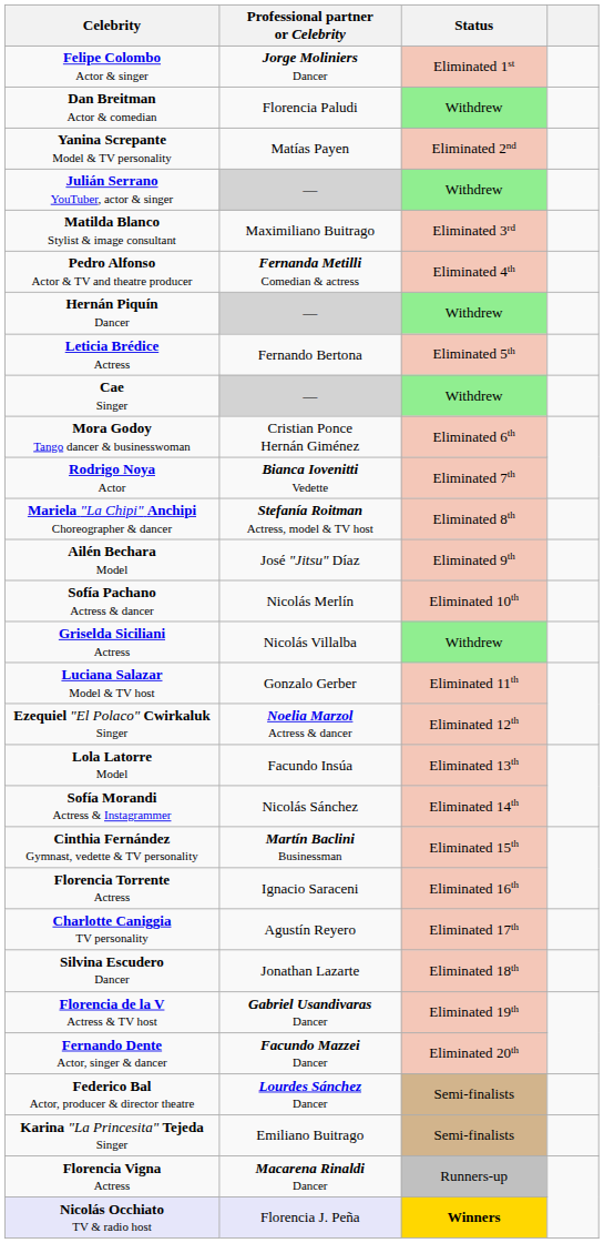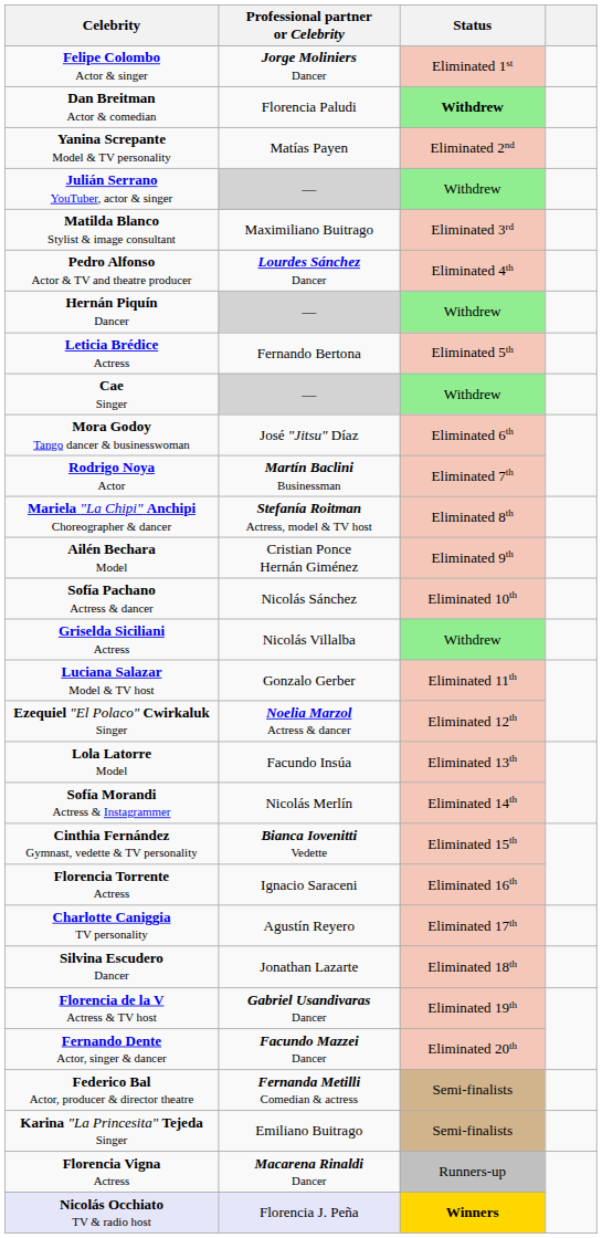 <table class="wikitable" style="text-align: center; margin:auto; font-size:95%;">
 <tr>
 <th width="225">Celebrity</th>
 <th width="190">Professional partner<br>or <em>Celebrity</em></th>
 <th width="150">Status</th>
 <th class="unsortable" width="50"></th>
 </tr>
 <tr>
 <td><strong><a href='#'>Felipe Colombo</a></strong><br><small>Actor & singer</small></td>
 <td><strong><em>Jorge Moliniers</em></strong><br><small>Dancer</small></td>
 <td style="background:#f4c7b8;">Eliminated 1<small><sup>st</sup></small><br></td>
 <td></td>
 </tr>
 <tr>
 <td><strong>Dan Breitman</strong><br><small>Actor & comedian</small></td>
 <td>Florencia Paludi</td>
-<td style="background:lightgreen;">Withdrew<br></td>
+<td style="background:lightgreen;"><strong>Withdrew<br></strong></td>
 <td></td>
 </tr>
 <tr>
 <td><strong>Yanina Screpante</strong><br><small>Model & TV personality</small></td>
 <td>Matías Payen</td>
 <td style="background:#f4c7b8;">Eliminated 2<small><sup>nd</sup></small><br></td>
 <td></td>
 </tr>
 <tr>
 <td><strong><a href='#'>Julián Serrano</a></strong><br><small><a href='#'>YouTuber</a>, actor & singer</small></td>
 <td align="center" bgcolor="lightgrey">—</td>
 <td style="background:lightgreen;">Withdrew<br></td>
 <td></td>
 </tr>
 <tr>
 <td><strong>Matilda Blanco</strong><br><small>Stylist & image consultant</small></td>
 <td>Maximiliano Buitrago</td>
 <td style="background:#f4c7b8;">Eliminated 3<small><sup>rd</sup></small><br></td>
 <td></td>
 </tr>
 <tr>
 <td><strong>Pedro Alfonso</strong><br><small>Actor & TV and theatre producer</small></td>
-<td><strong><em>Fernanda Metilli</em></strong><br><small>Comedian & actress</small></td>
+<td><strong><em><a href='#'>Lourdes Sánchez</a></em></strong><br><small>Dancer</small></td>
 <td style="background:#f4c7b8;">Eliminated 4<small><sup>th</sup></small><br></td>
 <td></td>
 </tr>
 <tr>
 <td><strong>Hernán Piquín</strong><br><small>Dancer</small></td>
 <td align="center" bgcolor="lightgrey">—</td>
 <td style="background:lightgreen;">Withdrew<br></td>
 <td></td>
 </tr>
 <tr>
 <td><strong><a href='#'>Leticia Brédice</a></strong><br><small>Actress</small></td>
 <td>Fernando Bertona</td>
 <td style="background:#f4c7b8;">Eliminated 5<small><sup>th</sup></small><br></td>
 <td></td>
 </tr>
 <tr>
 <td><strong>Cae</strong><br><small>Singer</small></td>
 <td align="center" bgcolor="lightgrey">—</td>
 <td style="background:lightgreen;">Withdrew<br></td>
 <td></td>
 </tr>
 <tr>
 <td><strong>Mora Godoy</strong><br><small><a href='#'>Tango</a> dancer & businesswoman</small></td>
-<td>Cristian Ponce<br>Hernán Giménez </td>
+<td>José <em>"Jitsu"</em> Díaz</td>
 <td style="background:#f4c7b8;">Eliminated 6<small><sup>th</sup></small><br></td>
 <td rowspan="2"></td>
 </tr>
 <tr>
 <td><strong><a href='#'>Rodrigo Noya</a></strong><br><small>Actor</small></td>
-<td><strong><em>Bianca Iovenitti</em></strong><br><small>Vedette</small></td>
+<td><strong><em>Martín Baclini</em></strong><br><small>Businessman</small></td>
 <td style="background:#f4c7b8;">Eliminated 7<small><sup>th</sup></small><br></td>
 </tr>
 <tr>
 <td><a href='#'><strong>Mariela</strong> <em>"La Chipi"</em> <strong>Anchipi</strong></a><br><small>Choreographer & dancer</small></td>
 <td><strong><em>Stefanía Roitman</em></strong><br><small>Actress, model & TV host</small></td>
 <td style="background:#f4c7b8;">Eliminated 8<small><sup>th</sup></small><br></td>
 <td></td>
 </tr>
 <tr>
 <td><strong>Ailén Bechara</strong><br><small>Model</small></td>
-<td>José <em>"Jitsu"</em> Díaz</td>
+<td>Cristian Ponce<br>Hernán Giménez </td>
 <td style="background:#f4c7b8;">Eliminated 9<small><sup>th</sup></small><br></td>
 <td></td>
 </tr>
 <tr>
 <td><strong>Sofía Pachano</strong><br><small>Actress & dancer</small></td>
-<td>Nicolás Merlín</td>
+<td>Nicolás Sánchez</td>
 <td style="background:#f4c7b8;">Eliminated 10<small><sup>th</sup></small><br></td>
 <td></td>
 </tr>
 <tr>
 <td><strong><a href='#'>Griselda Siciliani</a></strong><br><small>Actress</small></td>
 <td>Nicolás Villalba</td>
 <td style="background:lightgreen;">Withdrew<br></td>
 <td></td>
 </tr>
 <tr>
 <td><strong><a href='#'>Luciana Salazar</a></strong><br><small>Model & TV host</small></td>
 <td>Gonzalo Gerber</td>
 <td style="background:#f4c7b8;">Eliminated 11<small><sup>th</sup></small><br></td>
 <td rowspan="2"></td>
 </tr>
 <tr>
 <td><strong>Ezequiel</strong> <em>"El Polaco"</em> <strong>Cwirkaluk</strong><br><small>Singer</small></td>
 <td><strong><em><a href='#'>Noelia Marzol</a></em></strong><br><small>Actress & dancer</small></td>
 <td style="background:#f4c7b8;">Eliminated 12<small><sup>th</sup></small><br></td>
 </tr>
 <tr>
 <td><strong>Lola Latorre</strong><br><small>Model</small></td>
 <td>Facundo Insúa</td>
 <td style="background:#f4c7b8;">Eliminated 13<small><sup>th</sup></small><br></td>
 <td rowspan="2"></td>
 </tr>
 <tr>
 <td><strong>Sofía Morandi</strong><br><small>Actress & <a href='#'>Instagrammer</a></small></td>
-<td>Nicolás Sánchez</td>
+<td>Nicolás Merlín</td>
 <td style="background:#f4c7b8;">Eliminated 14<small><sup>th</sup></small><br></td>
 </tr>
 <tr>
 <td><strong>Cinthia Fernández</strong><br><small>Gymnast, vedette & TV personality</small></td>
-<td><strong><em>Martín Baclini</em></strong><br><small>Businessman</small></td>
+<td><strong><em>Bianca Iovenitti</em></strong><br><small>Vedette</small></td>
 <td style="background:#f4c7b8;">Eliminated 15<small><sup>th</sup></small><br></td>
 <td rowspan="2"></td>
 </tr>
 <tr>
 <td><strong>Florencia Torrente</strong><br><small>Actress</small></td>
 <td>Ignacio Saraceni</td>
 <td style="background:#f4c7b8;">Eliminated 16<small><sup>th</sup></small><br></td>
 </tr>
 <tr>
 <td><strong><a href='#'>Charlotte Caniggia</a></strong><br><small>TV personality</small></td>
 <td>Agustín Reyero</td>
 <td style="background:#f4c7b8;">Eliminated 17<small><sup>th</sup></small><br></td>
 <td></td>
 </tr>
 <tr>
 <td><strong>Silvina Escudero</strong><br><small>Dancer</small></td>
 <td>Jonathan Lazarte</td>
 <td style="background:#f4c7b8;">Eliminated 18<small><sup>th</sup></small><br></td>
 <td></td>
 </tr>
 <tr>
 <td><strong><a href='#'>Florencia de la V</a></strong><br><small>Actress & TV host</small></td>
 <td><strong><em>Gabriel Usandivaras</em></strong><br><small>Dancer</small></td>
 <td style="background:#f4c7b8;">Eliminated 19<small><sup>th</sup></small><br></td>
 <td rowspan="2"></td>
 </tr>
 <tr>
 <td><strong><a href='#'>Fernando Dente</a></strong><br><small>Actor, singer & dancer</small></td>
 <td><strong><em>Facundo Mazzei</em></strong><br><small>Dancer</small></td>
 <td style="background:#f4c7b8;">Eliminated 20<small><sup>th</sup></small><br></td>
 </tr>
 <tr>
 <td><strong>Federico Bal</strong><br><small>Actor, producer & director theatre</small></td>
-<td><strong><em><a href='#'>Lourdes Sánchez</a></em></strong><br><small>Dancer</small></td>
+<td><strong><em>Fernanda Metilli</em></strong><br><small>Comedian & actress</small></td>
 <td style="background:tan;">Semi-finalists<br></td>
 <td></td>
 </tr>
 <tr>
 <td><strong>Karina</strong> <em>"La Princesita"</em> <strong>Tejeda</strong><br><small>Singer</small></td>
 <td>Emiliano Buitrago<br></td>
 <td style="background:tan;">Semi-finalists<br></td>
 <td></td>
 </tr>
 <tr>
 <td><strong>Florencia Vigna</strong><br><small>Actress</small></td>
 <td><strong><em>Macarena Rinaldi</em></strong><br><small>Dancer</small></td>
 <td style="background:silver;">Runners-up<br></td>
 <td rowspan="2"></td>
 </tr>
 <tr>
 <td style="background:lavender;" align="center"><strong>Nicolás Occhiato</strong><br><small>TV & radio host</small></td>
 <td style="background:lavender;" align="center">Florencia J. Peña</td>
 <td style="background:gold;"><strong>Winners</strong><br></td>
 </tr>
 </table>
